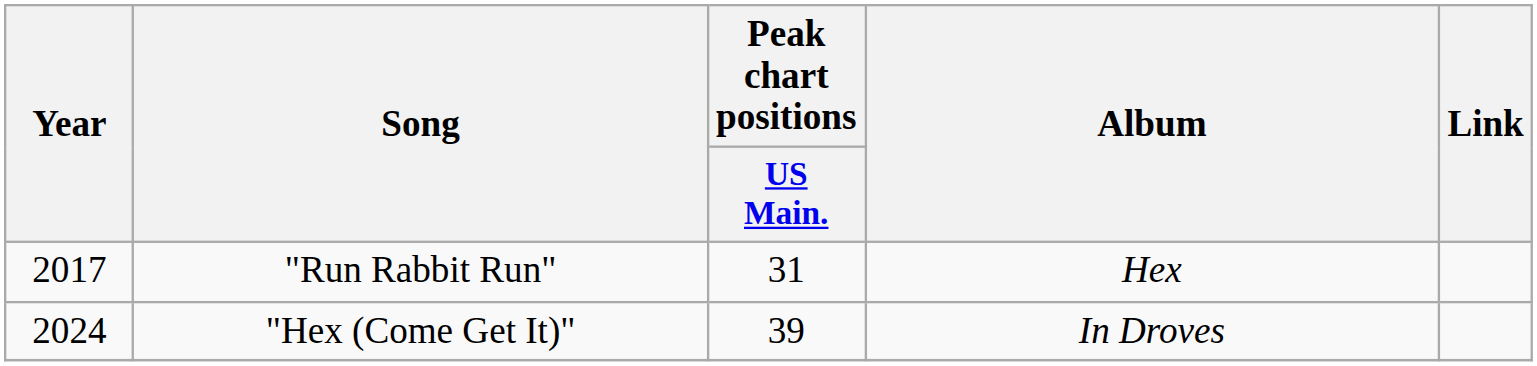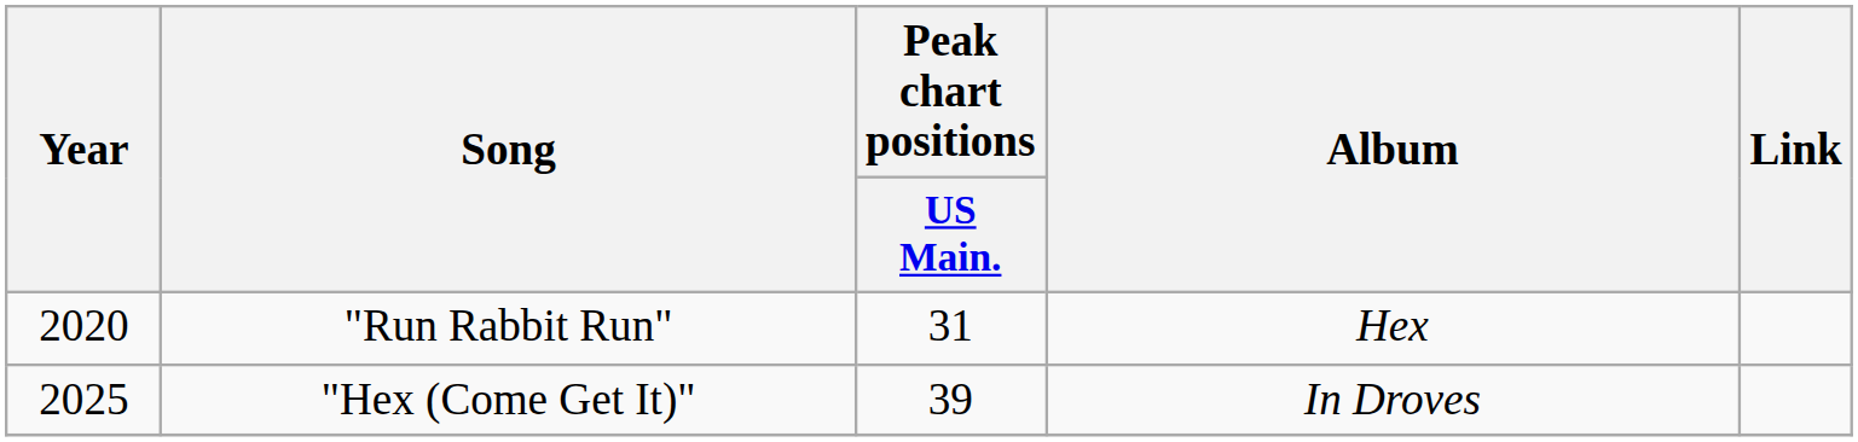 <table class="wikitable plainrowheaders" style="text-align:center;">
 <tr>
 <th scope="col" style="width:3em;" rowspan="2">Year</th>
 <th scope="col" rowspan="2" style="width:15em;">Song</th>
 <th scope="col" colspan="1">Peak chart positions</th>
 <th scope="col" rowspan="2" style="width:15em;">Album</th>
 <th scope="col" rowspan="2">Link</th>
 </tr>
 <tr>
 <th scope="col" style="width:3em;font-size:90%;"><a href='#'>US<br>Main.</a></th>
 </tr>
 <tr>
-<td>2017</td>
+<td>2020</td>
 <td>"Run Rabbit Run"</td>
 <td>31</td>
 <td><em>Hex</em></td>
 <td></td>
 </tr>
 <tr>
-<td>2024</td>
+<td>2025</td>
 <td>"Hex (Come Get It)"</td>
 <td>39</td>
 <td><em>In Droves</em></td>
 <td></td>
 </tr>
 <tr>
 </tr>
 </table>
